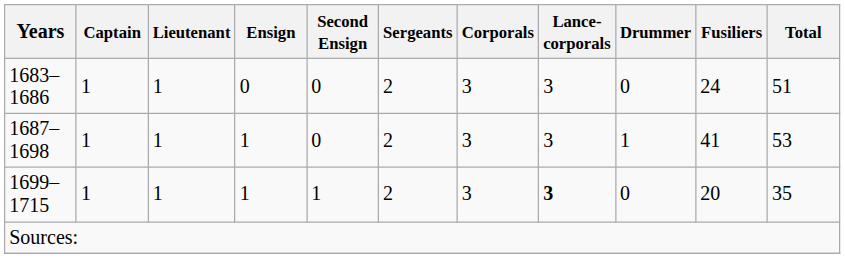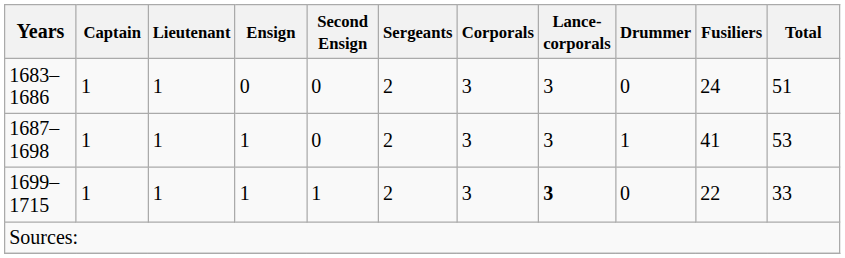 <table class="wikitable">
 <tr>
 <th align="left" width="50">Years</th>
 <th align="left" width="50"><small>Captain</small></th>
 <th align="left" width="50"><small>Lieutenant</small></th>
 <th align="left" width="50"><small>Ensign</small></th>
 <th align="left" width="50"><small>Second Ensign</small></th>
 <th align="left" width="50"><small>Sergeants</small></th>
 <th align="left" width="50"><small>Corporals</small></th>
 <th align="left" width="50"><small>Lance-corporals</small></th>
 <th align="left" width="50"><small>Drummer</small></th>
 <th align="left" width="50"><small>Fusiliers</small></th>
 <th align="left" width="50"><small>Total</small></th>
 </tr>
 <tr>
 <td>1683–1686</td>
 <td>1</td>
 <td>1</td>
 <td>0</td>
 <td>0</td>
 <td>2</td>
 <td>3</td>
 <td>3</td>
 <td>0</td>
 <td>24</td>
 <td>51</td>
 </tr>
 <tr>
 <td>1687–1698</td>
 <td>1</td>
 <td>1</td>
 <td>1</td>
 <td>0</td>
 <td>2</td>
 <td>3</td>
 <td>3</td>
 <td>1</td>
 <td>41</td>
 <td>53</td>
 </tr>
 <tr>
 <td>1699–1715</td>
 <td>1</td>
 <td>1</td>
 <td>1</td>
 <td>1</td>
 <td>2</td>
 <td>3</td>
 <td><strong>3</strong></td>
 <td>0</td>
-<td>20</td>
-<td>35</td>
+<td>22</td>
+<td>33</td>
 </tr>
 <tr>
 <td colspan=11>Sources:</td>
 </tr>
 <tr>
 </tr>
 </table>
